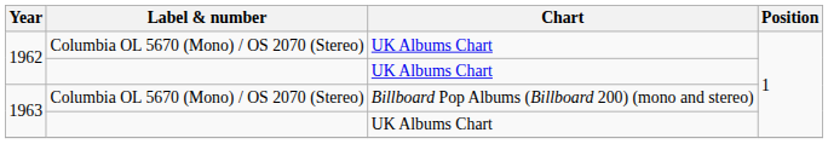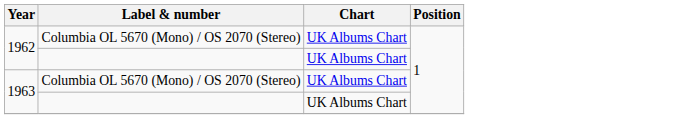 <table class="wikitable">
 <tr>
 <th>Year</th>
 <th>Label & number</th>
 <th>Chart</th>
 <th>Position</th>
 </tr>
 <tr>
 <td rowspan=2>1962</td>
 <td>Columbia OL 5670 (Mono) / OS 2070 (Stereo)</td>
 <td><a href='#'>UK Albums Chart</a></td>
 <td rowspan=4>1</td>
 </tr>
 <tr>
 <td></td>
 <td><a href='#'>UK Albums Chart</a></td>
 </tr>
 <tr>
 <td rowspan=2>1963</td>
 <td>Columbia OL 5670 (Mono) / OS 2070 (Stereo)</td>
-<td><em>Billboard</em> Pop Albums (<em>Billboard</em> 200) (mono and stereo)</td>
+<td><a href='#'>UK Albums Chart</a></td>
 </tr>
 <tr>
 <td></td>
 <td>UK Albums Chart</td>
 </tr>
 <tr>
 </tr>
 </table>
